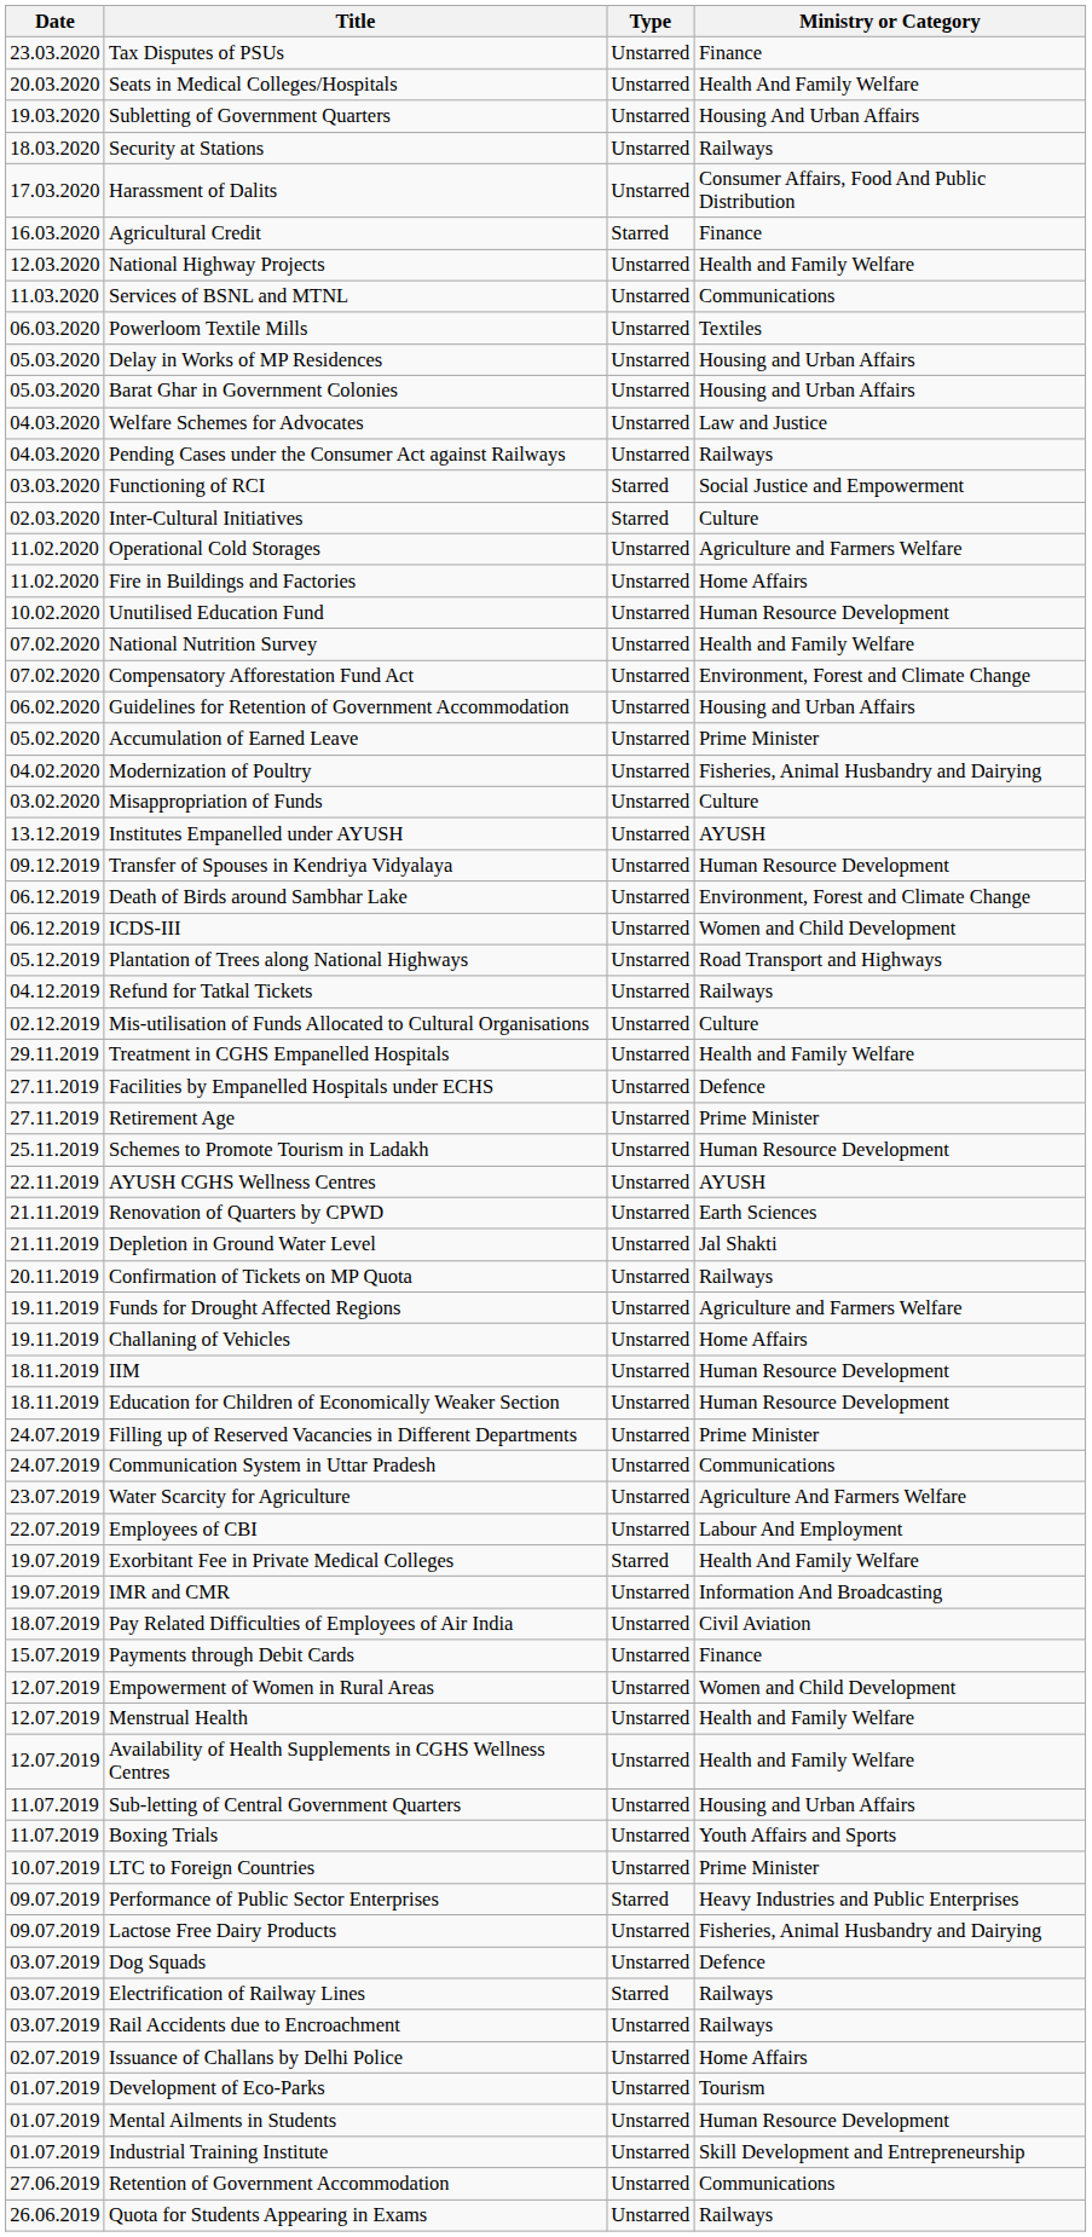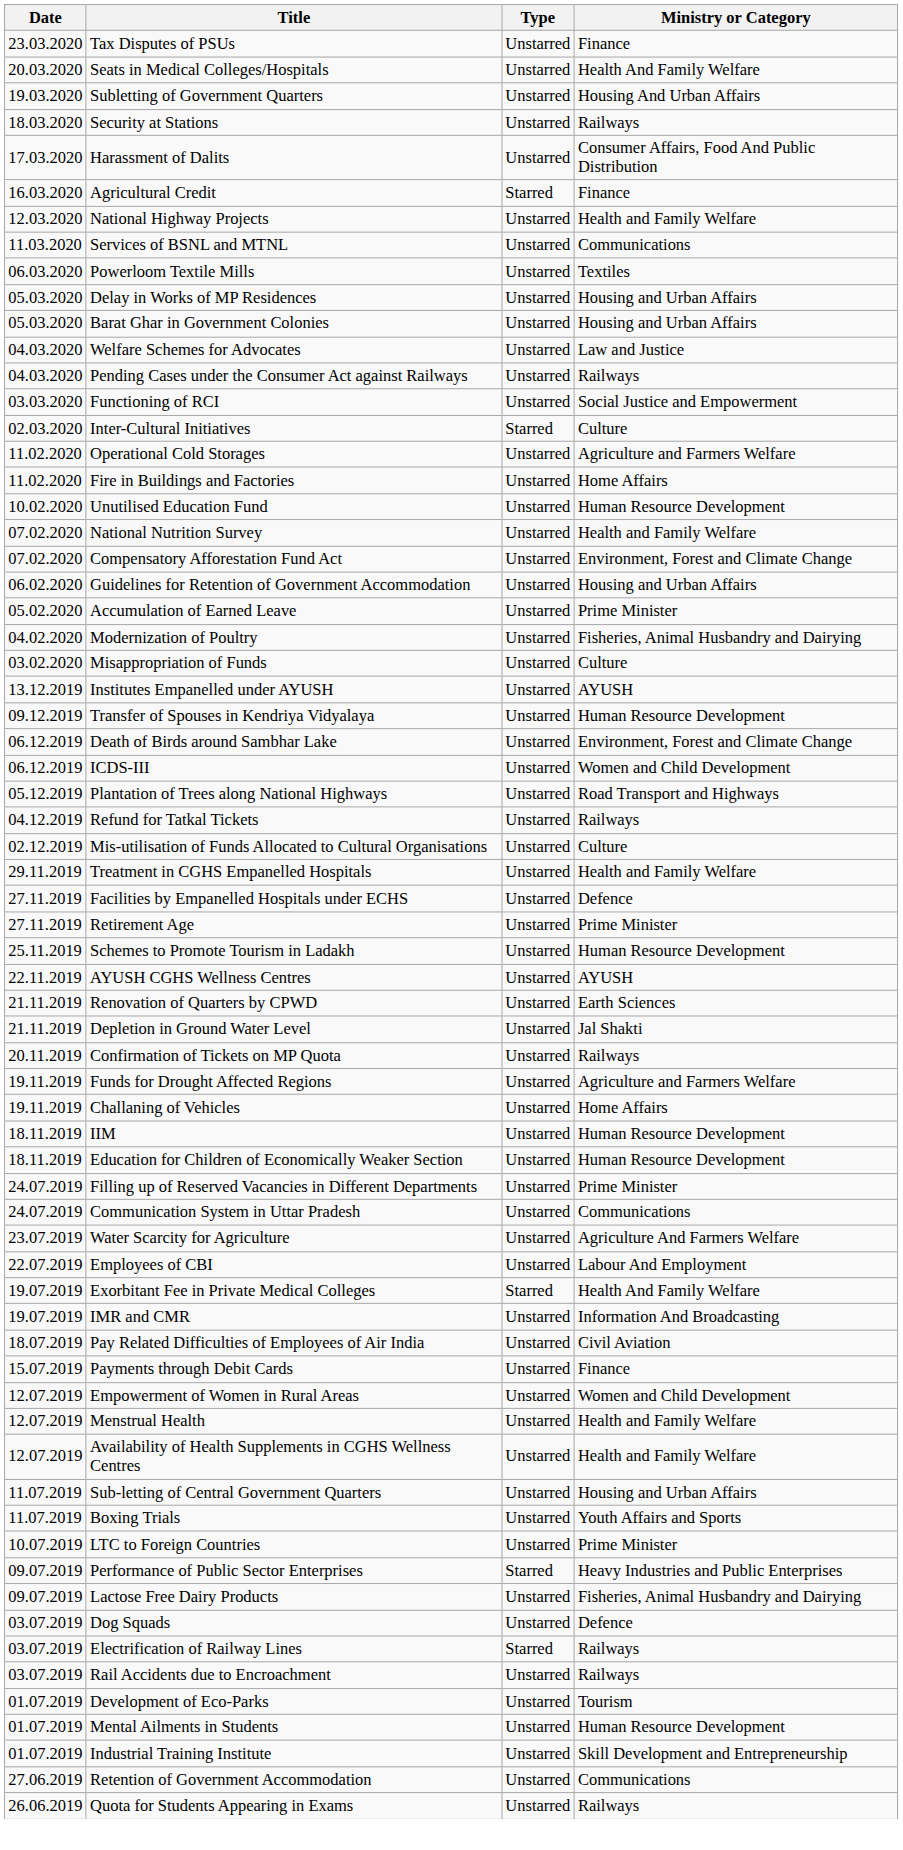 <table class="wikitable">
 <tr>
 <th>Date</th>
 <th>Title</th>
 <th>Type</th>
 <th>Ministry or Category</th>
 </tr>
 <tr>
 <td>23.03.2020</td>
 <td>Tax Disputes of PSUs</td>
 <td>Unstarred</td>
 <td>Finance</td>
 </tr>
 <tr>
 <td>20.03.2020</td>
 <td>Seats in Medical Colleges/Hospitals</td>
 <td>Unstarred</td>
 <td>Health And Family Welfare</td>
 </tr>
 <tr>
 <td>19.03.2020</td>
 <td>Subletting of Government Quarters</td>
 <td>Unstarred</td>
 <td>Housing And Urban Affairs</td>
 </tr>
 <tr>
 <td>18.03.2020</td>
 <td>Security at Stations</td>
 <td>Unstarred</td>
 <td>Railways</td>
 </tr>
 <tr>
 <td>17.03.2020</td>
 <td>Harassment of Dalits</td>
 <td>Unstarred</td>
 <td>Consumer Affairs, Food And Public Distribution</td>
 </tr>
 <tr>
 <td>16.03.2020</td>
 <td>Agricultural Credit</td>
 <td>Starred</td>
 <td>Finance</td>
 </tr>
 <tr>
 <td>12.03.2020</td>
 <td>National Highway Projects</td>
 <td>Unstarred</td>
 <td>Health and Family Welfare</td>
 </tr>
 <tr>
 <td>11.03.2020</td>
 <td>Services of BSNL and MTNL</td>
 <td>Unstarred</td>
 <td>Communications</td>
 </tr>
 <tr>
 <td>06.03.2020</td>
 <td>Powerloom Textile Mills</td>
 <td>Unstarred</td>
 <td>Textiles</td>
 </tr>
 <tr>
 <td>05.03.2020</td>
 <td>Delay in Works of MP Residences</td>
 <td>Unstarred</td>
 <td>Housing and Urban Affairs</td>
 </tr>
 <tr>
 <td>05.03.2020</td>
 <td>Barat Ghar in Government Colonies</td>
 <td>Unstarred</td>
 <td>Housing and Urban Affairs</td>
 </tr>
 <tr>
 <td>04.03.2020</td>
 <td>Welfare Schemes for Advocates</td>
 <td>Unstarred</td>
 <td>Law and Justice</td>
 </tr>
 <tr>
 <td>04.03.2020</td>
 <td>Pending Cases under the Consumer Act against Railways</td>
 <td>Unstarred</td>
 <td>Railways</td>
 </tr>
 <tr>
 <td>03.03.2020</td>
 <td>Functioning of RCI</td>
-<td>Starred</td>
+<td>Unstarred</td>
 <td>Social Justice and Empowerment</td>
 </tr>
 <tr>
 <td>02.03.2020</td>
 <td>Inter-Cultural Initiatives</td>
 <td>Starred</td>
 <td>Culture</td>
 </tr>
 <tr>
 <td>11.02.2020</td>
 <td>Operational Cold Storages</td>
 <td>Unstarred</td>
 <td>Agriculture and Farmers Welfare</td>
 </tr>
 <tr>
 <td>11.02.2020</td>
 <td>Fire in Buildings and Factories</td>
 <td>Unstarred</td>
 <td>Home Affairs</td>
 </tr>
 <tr>
 <td>10.02.2020</td>
 <td>Unutilised Education Fund</td>
 <td>Unstarred</td>
 <td>Human Resource Development</td>
 </tr>
 <tr>
 <td>07.02.2020</td>
 <td>National Nutrition Survey</td>
 <td>Unstarred</td>
 <td>Health and Family Welfare</td>
 </tr>
 <tr>
 <td>07.02.2020</td>
 <td>Compensatory Afforestation Fund Act</td>
 <td>Unstarred</td>
 <td>Environment, Forest and Climate Change</td>
 </tr>
 <tr>
 <td>06.02.2020</td>
 <td>Guidelines for Retention of Government Accommodation</td>
 <td>Unstarred</td>
 <td>Housing and Urban Affairs</td>
 </tr>
 <tr>
 <td>05.02.2020</td>
 <td>Accumulation of Earned Leave</td>
 <td>Unstarred</td>
 <td>Prime Minister</td>
 </tr>
 <tr>
 <td>04.02.2020</td>
 <td>Modernization of Poultry</td>
 <td>Unstarred</td>
 <td>Fisheries, Animal Husbandry and Dairying</td>
 </tr>
 <tr>
 <td>03.02.2020</td>
 <td>Misappropriation of Funds</td>
 <td>Unstarred</td>
 <td>Culture</td>
 </tr>
 <tr>
 <td>13.12.2019</td>
 <td>Institutes Empanelled under AYUSH</td>
 <td>Unstarred</td>
 <td>AYUSH</td>
 </tr>
 <tr>
 <td>09.12.2019</td>
 <td>Transfer of Spouses in Kendriya Vidyalaya</td>
 <td>Unstarred</td>
 <td>Human Resource Development</td>
 </tr>
 <tr>
 <td>06.12.2019</td>
 <td>Death of Birds around Sambhar Lake</td>
 <td>Unstarred</td>
 <td>Environment, Forest and Climate Change</td>
 </tr>
 <tr>
 <td>06.12.2019</td>
 <td>ICDS-III</td>
 <td>Unstarred</td>
 <td>Women and Child Development</td>
 </tr>
 <tr>
 <td>05.12.2019</td>
 <td>Plantation of Trees along National Highways</td>
 <td>Unstarred</td>
 <td>Road Transport and Highways</td>
 </tr>
 <tr>
 <td>04.12.2019</td>
 <td>Refund for Tatkal Tickets</td>
 <td>Unstarred</td>
 <td>Railways</td>
 </tr>
 <tr>
 <td>02.12.2019</td>
 <td>Mis-utilisation of Funds Allocated to Cultural Organisations</td>
 <td>Unstarred</td>
 <td>Culture</td>
 </tr>
 <tr>
 <td>29.11.2019</td>
 <td>Treatment in CGHS Empanelled Hospitals</td>
 <td>Unstarred</td>
 <td>Health and Family Welfare</td>
 </tr>
 <tr>
 <td>27.11.2019</td>
 <td>Facilities by Empanelled Hospitals under ECHS</td>
 <td>Unstarred</td>
 <td>Defence</td>
 </tr>
 <tr>
 <td>27.11.2019</td>
 <td>Retirement Age</td>
 <td>Unstarred</td>
 <td>Prime Minister</td>
 </tr>
 <tr>
 <td>25.11.2019</td>
 <td>Schemes to Promote Tourism in Ladakh</td>
 <td>Unstarred</td>
 <td>Human Resource Development</td>
 </tr>
 <tr>
 <td>22.11.2019</td>
 <td>AYUSH CGHS Wellness Centres</td>
 <td>Unstarred</td>
 <td>AYUSH</td>
 </tr>
 <tr>
 <td>21.11.2019</td>
 <td>Renovation of Quarters by CPWD</td>
 <td>Unstarred</td>
 <td>Earth Sciences</td>
 </tr>
 <tr>
 <td>21.11.2019</td>
 <td>Depletion in Ground Water Level</td>
 <td>Unstarred</td>
 <td>Jal Shakti</td>
 </tr>
 <tr>
 <td>20.11.2019</td>
 <td>Confirmation of Tickets on MP Quota</td>
 <td>Unstarred</td>
 <td>Railways</td>
 </tr>
 <tr>
 <td>19.11.2019</td>
 <td>Funds for Drought Affected Regions</td>
 <td>Unstarred</td>
 <td>Agriculture and Farmers Welfare</td>
 </tr>
 <tr>
 <td>19.11.2019</td>
 <td>Challaning of Vehicles</td>
 <td>Unstarred</td>
 <td>Home Affairs</td>
 </tr>
 <tr>
 <td>18.11.2019</td>
 <td>IIM</td>
 <td>Unstarred</td>
 <td>Human Resource Development</td>
 </tr>
 <tr>
 <td>18.11.2019</td>
 <td>Education for Children of Economically Weaker Section</td>
 <td>Unstarred</td>
 <td>Human Resource Development</td>
 </tr>
 <tr>
 <td>24.07.2019</td>
 <td>Filling up of Reserved Vacancies in Different Departments</td>
 <td>Unstarred</td>
 <td>Prime Minister</td>
 </tr>
 <tr>
 <td>24.07.2019</td>
 <td>Communication System in Uttar Pradesh</td>
 <td>Unstarred</td>
 <td>Communications</td>
 </tr>
 <tr>
 <td>23.07.2019</td>
 <td>Water Scarcity for Agriculture</td>
 <td>Unstarred</td>
 <td>Agriculture And Farmers Welfare</td>
 </tr>
 <tr>
 <td>22.07.2019</td>
 <td>Employees of CBI</td>
 <td>Unstarred</td>
 <td>Labour And Employment</td>
 </tr>
 <tr>
 <td>19.07.2019</td>
 <td>Exorbitant Fee in Private Medical Colleges</td>
 <td>Starred</td>
 <td>Health And Family Welfare</td>
 </tr>
 <tr>
 <td>19.07.2019</td>
 <td>IMR and CMR</td>
 <td>Unstarred</td>
 <td>Information And Broadcasting</td>
 </tr>
 <tr>
 <td>18.07.2019</td>
 <td>Pay Related Difficulties of Employees of Air India</td>
 <td>Unstarred</td>
 <td>Civil Aviation</td>
 </tr>
 <tr>
 <td>15.07.2019</td>
 <td>Payments through Debit Cards</td>
 <td>Unstarred</td>
 <td>Finance</td>
 </tr>
 <tr>
 <td>12.07.2019</td>
 <td>Empowerment of Women in Rural Areas</td>
 <td>Unstarred</td>
 <td>Women and Child Development</td>
 </tr>
 <tr>
 <td>12.07.2019</td>
 <td>Menstrual Health</td>
 <td>Unstarred</td>
 <td>Health and Family Welfare</td>
 </tr>
 <tr>
 <td>12.07.2019</td>
 <td>Availability of Health Supplements in CGHS Wellness Centres</td>
 <td>Unstarred</td>
 <td>Health and Family Welfare</td>
 </tr>
 <tr>
 <td>11.07.2019</td>
 <td>Sub-letting of Central Government Quarters</td>
 <td>Unstarred</td>
 <td>Housing and Urban Affairs</td>
 </tr>
 <tr>
 <td>11.07.2019</td>
 <td>Boxing Trials</td>
 <td>Unstarred</td>
 <td>Youth Affairs and Sports</td>
 </tr>
 <tr>
 <td>10.07.2019</td>
 <td>LTC to Foreign Countries</td>
 <td>Unstarred</td>
 <td>Prime Minister</td>
 </tr>
 <tr>
 <td>09.07.2019</td>
 <td>Performance of Public Sector Enterprises</td>
 <td>Starred</td>
 <td>Heavy Industries and Public Enterprises</td>
 </tr>
 <tr>
 <td>09.07.2019</td>
 <td>Lactose Free Dairy Products</td>
 <td>Unstarred</td>
 <td>Fisheries, Animal Husbandry and Dairying</td>
 </tr>
 <tr>
 <td>03.07.2019</td>
 <td>Dog Squads</td>
 <td>Unstarred</td>
 <td>Defence</td>
 </tr>
 <tr>
 <td>03.07.2019</td>
 <td>Electrification of Railway Lines</td>
 <td>Starred</td>
 <td>Railways</td>
 </tr>
 <tr>
 <td>03.07.2019</td>
 <td>Rail Accidents due to Encroachment</td>
 <td>Unstarred</td>
 <td>Railways</td>
 </tr>
 <tr>
-<td>02.07.2019</td>
-<td>Issuance of Challans by Delhi Police</td>
-<td>Unstarred</td>
-<td>Home Affairs</td>
-</tr>
-<tr>
 <td>01.07.2019</td>
 <td>Development of Eco-Parks</td>
 <td>Unstarred</td>
 <td>Tourism</td>
 </tr>
 <tr>
 <td>01.07.2019</td>
 <td>Mental Ailments in Students</td>
 <td>Unstarred</td>
 <td>Human Resource Development</td>
 </tr>
 <tr>
 <td>01.07.2019</td>
 <td>Industrial Training Institute</td>
 <td>Unstarred</td>
 <td>Skill Development and Entrepreneurship</td>
 </tr>
 <tr>
 <td>27.06.2019</td>
 <td>Retention of Government Accommodation</td>
 <td>Unstarred</td>
 <td>Communications</td>
 </tr>
 <tr>
 <td>26.06.2019</td>
 <td>Quota for Students Appearing in Exams</td>
 <td>Unstarred</td>
 <td>Railways</td>
 </tr>
 </table>
